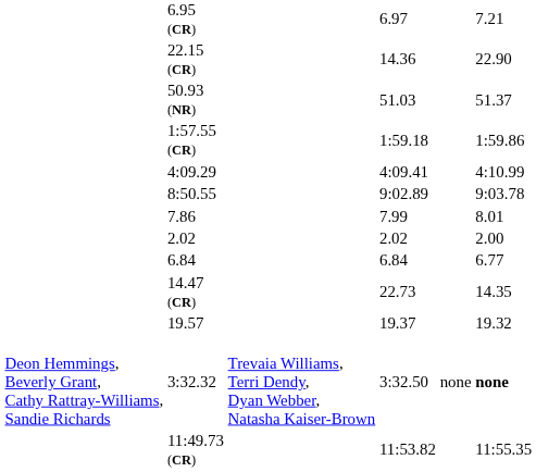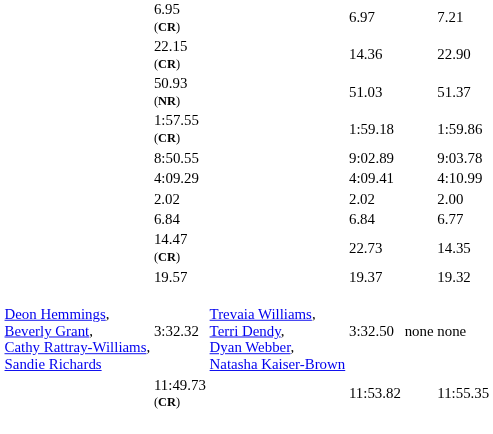 <table>
 <tr>
 <td></td>
 <td></td>
 <td>6.95<br><small>(<strong>CR</strong>)</small></td>
 <td></td>
 <td>6.97</td>
 <td></td>
 <td>7.21</td>
 </tr>
 <tr>
 <td></td>
 <td></td>
 <td>22.15<br><small>(<strong>CR</strong>)</small></td>
 <td></td>
 <td>14.36</td>
 <td></td>
 <td>22.90</td>
 </tr>
 <tr>
 <td></td>
 <td></td>
 <td>50.93<br><small>(<strong>NR</strong>)</small></td>
 <td></td>
 <td>51.03</td>
 <td></td>
 <td>51.37</td>
 </tr>
 <tr>
 <td></td>
 <td></td>
 <td>1:57.55<br><small>(<strong>CR</strong>)</small></td>
 <td></td>
 <td>1:59.18</td>
 <td></td>
 <td>1:59.86</td>
 </tr>
 <tr>
 <td></td>
 <td></td>
-<td>4:09.29</td>
-<td></td>
-<td>4:09.41</td>
-<td></td>
-<td>4:10.99</td>
-</tr>
-<tr>
-<td></td>
-<td></td>
 <td>8:50.55</td>
 <td></td>
 <td>9:02.89</td>
 <td></td>
 <td>9:03.78</td>
 </tr>
 <tr>
 <td></td>
 <td></td>
-<td>7.86</td>
+<td>4:09.29</td>
 <td></td>
-<td>7.99</td>
+<td>4:09.41</td>
 <td></td>
-<td>8.01</td>
+<td>4:10.99</td>
 </tr>
 <tr>
 <td></td>
 <td></td>
 <td>2.02</td>
 <td></td>
 <td>2.02</td>
 <td></td>
 <td>2.00</td>
 </tr>
 <tr>
 <td></td>
 <td></td>
 <td>6.84</td>
 <td></td>
 <td>6.84</td>
 <td></td>
 <td>6.77</td>
 </tr>
 <tr>
 <td></td>
 <td></td>
 <td>14.47<br><small>(<strong>CR</strong>)</small></td>
 <td></td>
 <td>22.73</td>
 <td></td>
 <td>14.35</td>
 </tr>
 <tr>
 <td></td>
 <td></td>
 <td>19.57</td>
 <td></td>
 <td>19.37</td>
 <td></td>
 <td>19.32</td>
 </tr>
 <tr>
 <td></td>
 <td><br><a href='#'>Deon Hemmings</a>,<br><a href='#'>Beverly Grant</a>,<br><a href='#'>Cathy Rattray-Williams</a>,<br><a href='#'>Sandie Richards</a></td>
 <td>3:32.32</td>
 <td><br><a href='#'>Trevaia Williams</a>,<br><a href='#'>Terri Dendy</a>,<br><a href='#'>Dyan Webber</a>,<br><a href='#'>Natasha Kaiser-Brown</a></td>
 <td>3:32.50</td>
 <td>none</td>
-<td><strong>none</strong></td>
+<td>none</td>
 </tr>
 <tr>
 <td></td>
 <td></td>
 <td>11:49.73<br><small>(<strong>CR</strong>)</small></td>
 <td></td>
 <td>11:53.82</td>
 <td></td>
 <td>11:55.35</td>
 </tr>
 </table>
